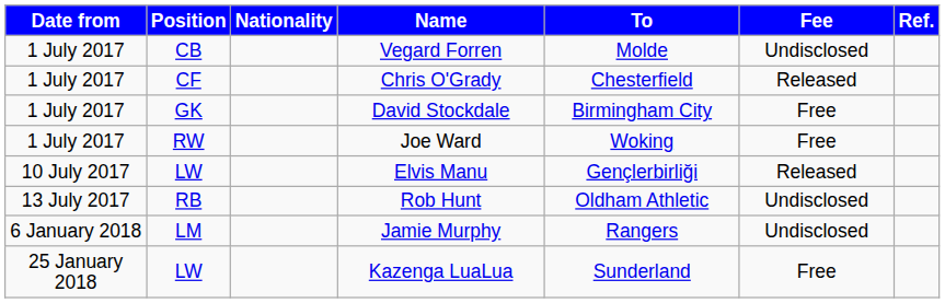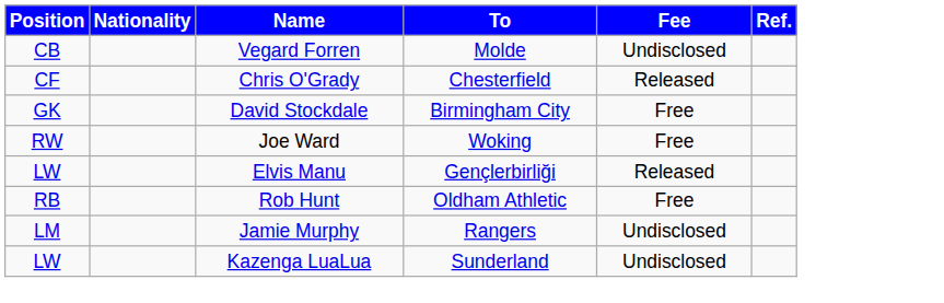 <table class="wikitable"  style="text-align:center; font-size:90%; ">
 <tr>
-<th style="background:#0000FF; color:#FFFFFF; width:100px;">Date from</th>
 <th style="background:#0000FF; color:#FFFFFF; width:50px;">Position</th>
 <th style="background:#0000FF; color:#FFFFFF; width:50px;">Nationality</th>
 <th style="background:#0000FF; color:#FFFFFF; width:150px;">Name</th>
 <th style="background:#0000FF; color:#FFFFFF; width:140px;">To</th>
 <th style="background:#0000FF; color:#FFFFFF; width:110px;">Fee</th>
 <th style="background:#0000FF; color:#FFFFFF; width:25px;">Ref.</th>
 </tr>
 <tr>
-<td>1 July 2017</td>
 <td><a href='#'>CB</a></td>
 <td></td>
 <td><a href='#'>Vegard Forren</a></td>
 <td> <a href='#'>Molde</a></td>
 <td>Undisclosed</td>
 <td></td>
 </tr>
 <tr>
-<td>1 July 2017</td>
 <td><a href='#'>CF</a></td>
 <td></td>
 <td><a href='#'>Chris O'Grady</a></td>
 <td> <a href='#'>Chesterfield</a></td>
 <td>Released</td>
 <td></td>
 </tr>
 <tr>
-<td>1 July 2017</td>
 <td><a href='#'>GK</a></td>
 <td></td>
 <td><a href='#'>David Stockdale</a></td>
 <td> <a href='#'>Birmingham City</a></td>
 <td>Free</td>
 <td></td>
 </tr>
 <tr>
-<td>1 July 2017</td>
 <td><a href='#'>RW</a></td>
 <td></td>
 <td>Joe Ward</td>
 <td> <a href='#'>Woking</a></td>
 <td>Free</td>
 <td></td>
 </tr>
 <tr>
-<td>10 July 2017</td>
 <td><a href='#'>LW</a></td>
 <td></td>
 <td><a href='#'>Elvis Manu</a></td>
 <td> <a href='#'>Gençlerbirliği</a></td>
 <td>Released</td>
 <td></td>
 </tr>
 <tr>
-<td>13 July 2017</td>
 <td><a href='#'>RB</a></td>
 <td></td>
 <td><a href='#'>Rob Hunt</a></td>
 <td> <a href='#'>Oldham Athletic</a></td>
-<td>Undisclosed</td>
+<td>Free</td>
 <td></td>
 </tr>
 <tr>
-<td>6 January 2018</td>
 <td><a href='#'>LM</a></td>
 <td></td>
 <td><a href='#'>Jamie Murphy</a></td>
 <td> <a href='#'>Rangers</a></td>
 <td>Undisclosed</td>
 <td></td>
 </tr>
 <tr>
-<td>25 January 2018</td>
 <td><a href='#'>LW</a></td>
 <td></td>
 <td><a href='#'>Kazenga LuaLua</a></td>
 <td> <a href='#'>Sunderland</a></td>
-<td>Free</td>
+<td>Undisclosed</td>
 <td></td>
 </tr>
 </table>
